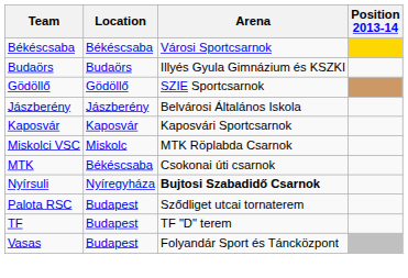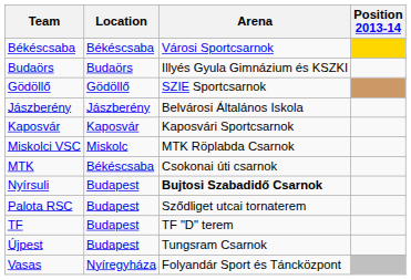 <table class="wikitable sortable" style="text-align: left;">
 <tr>
 <th>Team</th>
 <th>Location</th>
 <th>Arena</th>
 <th>Position<br><a href='#'>2013-14</a></th>
 </tr>
 <tr>
 <td><a href='#'>Békéscsaba</a></td>
 <td><a href='#'>Békéscsaba</a></td>
 <td><a href='#'>Városi Sportcsarnok</a></td>
 <td style="background:gold"></td>
 </tr>
 <tr>
 <td><a href='#'>Budaörs</a></td>
 <td><a href='#'>Budaörs</a></td>
 <td>Illyés Gyula Gimnázium és KSZKI</td>
 <td></td>
 </tr>
 <tr>
 <td><a href='#'>Gödöllő</a></td>
 <td><a href='#'>Gödöllő</a></td>
 <td><a href='#'>SZIE</a> Sportcsarnok</td>
 <td style="background:#cc9966"></td>
 </tr>
 <tr>
 <td><a href='#'>Jászberény</a></td>
 <td><a href='#'>Jászberény</a></td>
 <td>Belvárosi Általános Iskola</td>
 <td></td>
 </tr>
 <tr>
 <td><a href='#'>Kaposvár</a></td>
 <td><a href='#'>Kaposvár</a></td>
 <td>Kaposvári Sportcsarnok</td>
 <td></td>
 </tr>
 <tr>
 <td><a href='#'>Miskolci VSC</a></td>
 <td><a href='#'>Miskolc</a></td>
 <td>MTK Röplabda Csarnok</td>
 <td></td>
 </tr>
 <tr>
 <td><a href='#'>MTK</a></td>
 <td><a href='#'>Békéscsaba</a></td>
 <td>Csokonai úti csarnok</td>
 <td></td>
 </tr>
 <tr>
 <td><a href='#'>Nyírsuli</a></td>
-<td><a href='#'>Nyíregyháza</a></td>
+<td><a href='#'>Budapest</a></td>
 <td><strong>Bujtosi Szabadidő Csarnok</strong></td>
 <td></td>
 </tr>
 <tr>
 <td><a href='#'>Palota RSC</a></td>
 <td><a href='#'>Budapest</a></td>
 <td>Sződliget utcai tornaterem</td>
 <td></td>
 </tr>
 <tr>
 <td><a href='#'>TF</a></td>
 <td><a href='#'>Budapest</a></td>
 <td>TF "D" terem</td>
 <td></td>
 </tr>
 <tr>
+<td><a href='#'>Újpest</a></td>
+<td><a href='#'>Budapest</a></td>
+<td>Tungsram Csarnok</td>
+<td></td>
+</tr>
+<tr>
 <td><a href='#'>Vasas</a></td>
-<td><a href='#'>Budapest</a></td>
+<td><a href='#'>Nyíregyháza</a></td>
 <td>Folyandár Sport és Táncközpont</td>
 <td style="background:silver"></td>
 </tr>
 </table>
